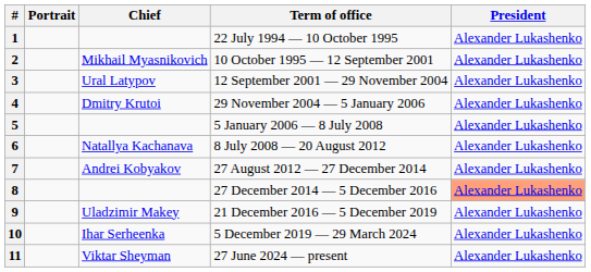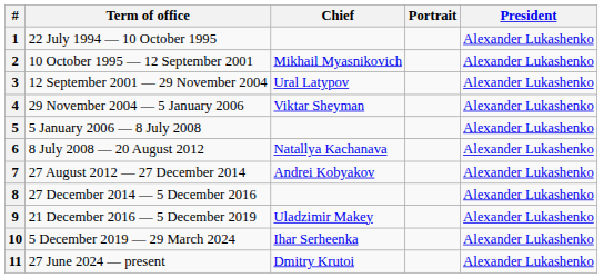 <table class="wikitable">
 <tr>
 <th>#</th>
+<th>Term of office</th>
+<th>Chief</th>
 <th>Portrait</th>
-<th>Chief</th>
-<th>Term of office</th>
 <th><a href='#'>President</a></th>
 </tr>
 <tr>
 <th>1</th>
+<td>22 July 1994 — 10 October 1995</td>
 <td></td>
 <td></td>
-<td>22 July 1994 — 10 October 1995</td>
 <td><a href='#'>Alexander Lukashenko</a></td>
 </tr>
 <tr>
 <th>2</th>
+<td>10 October 1995 — 12 September 2001</td>
+<td><a href='#'>Mikhail Myasnikovich</a></td>
 <td></td>
-<td><a href='#'>Mikhail Myasnikovich</a></td>
-<td>10 October 1995 — 12 September 2001</td>
 <td><a href='#'>Alexander Lukashenko</a></td>
 </tr>
 <tr>
 <th>3</th>
+<td>12 September 2001 — 29 November 2004</td>
+<td><a href='#'>Ural Latypov</a></td>
 <td></td>
-<td><a href='#'>Ural Latypov</a></td>
-<td>12 September 2001 — 29 November 2004</td>
 <td><a href='#'>Alexander Lukashenko</a></td>
 </tr>
 <tr>
 <th>4</th>
+<td>29 November 2004 — 5 January 2006</td>
+<td><a href='#'>Viktar Sheyman</a></td>
 <td></td>
-<td><a href='#'>Dmitry Krutoi</a></td>
-<td>29 November 2004 — 5 January 2006</td>
 <td><a href='#'>Alexander Lukashenko</a></td>
 </tr>
 <tr>
 <th>5</th>
+<td>5 January 2006 — 8 July 2008</td>
 <td></td>
 <td></td>
-<td>5 January 2006 — 8 July 2008</td>
 <td><a href='#'>Alexander Lukashenko</a></td>
 </tr>
 <tr>
 <th>6</th>
+<td>8 July 2008 — 20 August 2012</td>
+<td><a href='#'>Natallya Kachanava</a></td>
 <td></td>
-<td><a href='#'>Natallya Kachanava</a></td>
-<td>8 July 2008 — 20 August 2012</td>
 <td><a href='#'>Alexander Lukashenko</a></td>
 </tr>
 <tr>
 <th>7</th>
+<td>27 August 2012 — 27 December 2014</td>
+<td><a href='#'>Andrei Kobyakov</a></td>
 <td></td>
-<td><a href='#'>Andrei Kobyakov</a></td>
-<td>27 August 2012 — 27 December 2014</td>
 <td><a href='#'>Alexander Lukashenko</a></td>
 </tr>
 <tr>
 <th>8</th>
+<td>27 December 2014 — 5 December 2016</td>
 <td></td>
 <td></td>
-<td>27 December 2014 — 5 December 2016</td>
-<td style="background: lightsalmon;"><a href='#'>Alexander Lukashenko</a></td>
+<td><a href='#'>Alexander Lukashenko</a></td>
 </tr>
 <tr>
 <th>9</th>
+<td>21 December 2016 — 5 December 2019</td>
+<td><a href='#'>Uladzimir Makey</a></td>
 <td></td>
-<td><a href='#'>Uladzimir Makey</a></td>
-<td>21 December 2016 — 5 December 2019</td>
 <td><a href='#'>Alexander Lukashenko</a></td>
 </tr>
 <tr>
 <th>10</th>
+<td>5 December 2019 — 29 March 2024</td>
+<td><a href='#'>Ihar Serheenka</a></td>
 <td><br></td>
-<td><a href='#'>Ihar Serheenka</a></td>
-<td>5 December 2019 — 29 March 2024</td>
 <td><a href='#'>Alexander Lukashenko</a></td>
 </tr>
 <tr>
 <th>11</th>
+<td>27 June 2024 — present</td>
+<td><a href='#'>Dmitry Krutoi</a></td>
 <td><br></td>
-<td><a href='#'>Viktar Sheyman</a></td>
-<td>27 June 2024 — present</td>
 <td><a href='#'>Alexander Lukashenko</a></td>
 </tr>
 </table>
